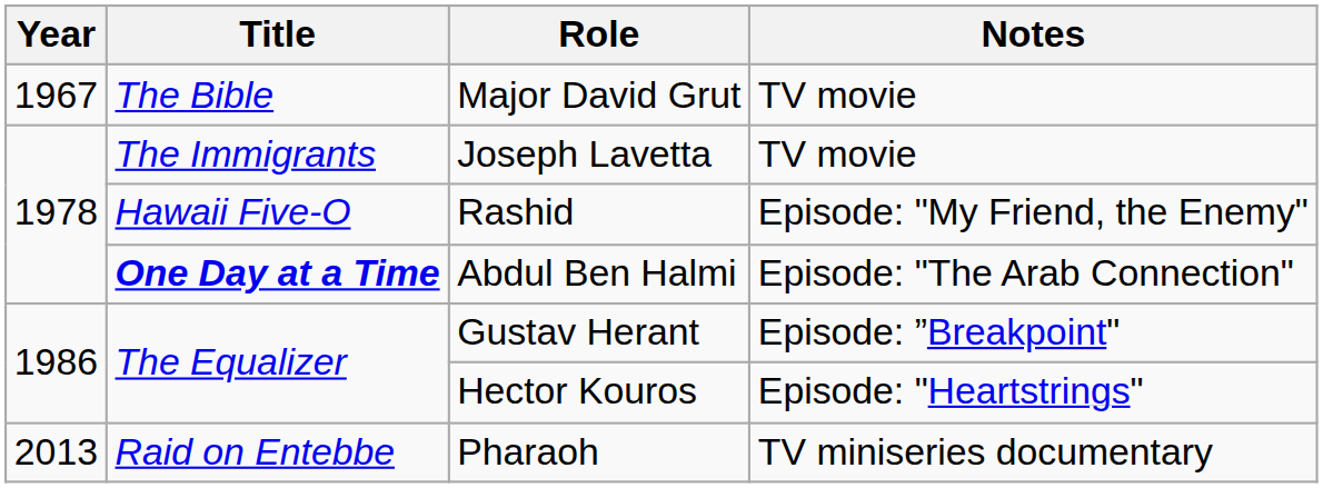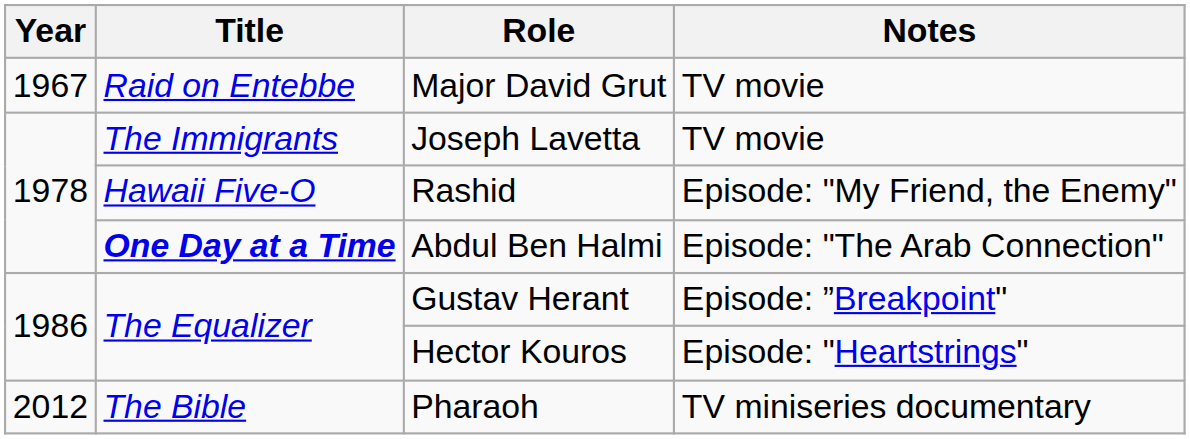 <table class="wikitable sortable">
 <tr>
 <th>Year</th>
 <th>Title</th>
 <th>Role</th>
 <th>Notes</th>
 </tr>
 <tr>
 <td>1967</td>
-<td><em><a href='#'>The Bible</a></em></td>
+<td><em><a href='#'>Raid on Entebbe</a></em></td>
 <td>Major David Grut</td>
 <td>TV movie</td>
 </tr>
 <tr>
 <td rowspan="3">1978</td>
 <td><em><a href='#'>The Immigrants</a></em></td>
 <td>Joseph Lavetta</td>
 <td>TV movie</td>
 </tr>
 <tr>
 <td><em><a href='#'>Hawaii Five-O</a></em></td>
 <td>Rashid</td>
 <td>Episode: "My Friend, the Enemy"</td>
 </tr>
 <tr>
 <td><strong><em><a href='#'>One Day at a Time</a></em></strong></td>
 <td>Abdul Ben Halmi</td>
 <td>Episode: "The Arab Connection"</td>
 </tr>
 <tr>
 <td rowspan="2">1986</td>
 <td rowspan="2"><em><a href='#'>The Equalizer</a></em></td>
 <td>Gustav Herant</td>
 <td>Episode: ”<a href='#'>Breakpoint</a>"</td>
 </tr>
 <tr>
 <td>Hector Kouros</td>
 <td>Episode: "<a href='#'>Heartstrings</a>"</td>
 </tr>
 <tr>
-<td>2013</td>
-<td><em><a href='#'>Raid on Entebbe</a></em></td>
+<td>2012</td>
+<td><em><a href='#'>The Bible</a></em></td>
 <td>Pharaoh</td>
 <td>TV miniseries documentary</td>
 </tr>
 </table>
